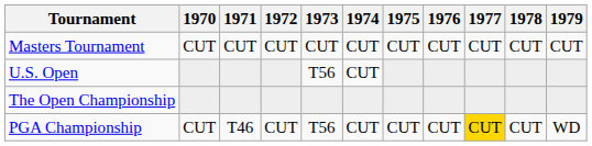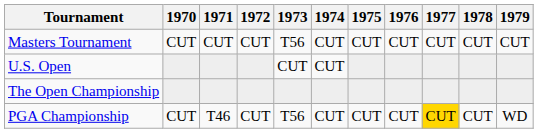 <table class="wikitable" style="font-size:95%;text-align:center;">
 <tr>
 <th>Tournament</th>
 <th>1970</th>
 <th>1971</th>
 <th>1972</th>
 <th>1973</th>
 <th>1974</th>
 <th>1975</th>
 <th>1976</th>
 <th>1977</th>
 <th>1978</th>
 <th>1979</th>
 </tr>
 <tr>
 <td align=left><a href='#'>Masters Tournament</a></td>
 <td>CUT</td>
 <td>CUT</td>
 <td>CUT</td>
-<td>CUT</td>
+<td>T56</td>
 <td>CUT</td>
 <td>CUT</td>
 <td>CUT</td>
 <td>CUT</td>
 <td>CUT</td>
 <td>CUT</td>
 </tr>
 <tr>
 <td align=left><a href='#'>U.S. Open</a></td>
 <td style="background:#eee;"></td>
 <td style="background:#eee;"></td>
 <td style="background:#eee;"></td>
-<td>T56</td>
+<td>CUT</td>
 <td>CUT</td>
 <td style="background:#eee;"></td>
 <td style="background:#eee;"></td>
 <td style="background:#eee;"></td>
 <td style="background:#eee;"></td>
 <td style="background:#eee;"></td>
 </tr>
 <tr>
 <td align=left><a href='#'>The Open Championship</a></td>
 <td style="background:#eee;"></td>
 <td style="background:#eee;"></td>
 <td style="background:#eee;"></td>
 <td style="background:#eee;"></td>
 <td style="background:#eee;"></td>
 <td style="background:#eee;"></td>
 <td style="background:#eee;"></td>
 <td style="background:#eee;"></td>
 <td style="background:#eee;"></td>
 <td style="background:#eee;"></td>
 </tr>
 <tr>
 <td align=left><a href='#'>PGA Championship</a></td>
 <td>CUT</td>
 <td>T46</td>
 <td>CUT</td>
 <td>T56</td>
 <td>CUT</td>
 <td>CUT</td>
 <td>CUT</td>
 <td style="background: gold;">CUT</td>
 <td>CUT</td>
 <td>WD</td>
 </tr>
 </table>
